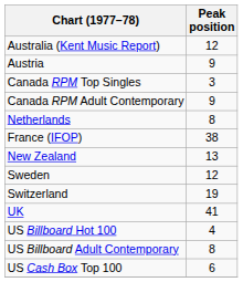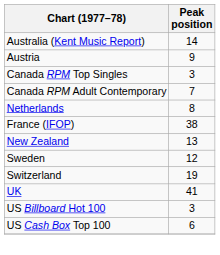 <table class="wikitable sortable">
 <tr>
 <th align="left">Chart (1977–78)</th>
 <th align="left">Peak<br>position</th>
 </tr>
 <tr>
 <td>Australia (<a href='#'>Kent Music Report</a>)</td>
-<td style="text-align:center;">12</td>
+<td style="text-align:center;">14</td>
 </tr>
 <tr>
 <td align="left">Austria</td>
 <td style="text-align:center;">9</td>
 </tr>
 <tr>
 <td>Canada <a href='#'><em>RPM</em></a> Top Singles</td>
 <td style="text-align:center;">3</td>
 </tr>
 <tr>
 <td>Canada <em>RPM</em> Adult Contemporary</td>
-<td style="text-align:center;">9</td>
+<td style="text-align:center;">7</td>
 </tr>
 <tr>
 <td align="left"><a href='#'>Netherlands</a></td>
 <td style="text-align:center;">8</td>
 </tr>
 <tr>
 <td>France (<a href='#'>IFOP</a>)</td>
 <td align="center">38</td>
 </tr>
 <tr>
 <td align="left"><a href='#'>New Zealand</a></td>
 <td style="text-align:center;">13</td>
 </tr>
 <tr>
 <td align="left">Sweden</td>
 <td style="text-align:center;">12</td>
 </tr>
 <tr>
 <td align="left">Switzerland</td>
 <td style="text-align:center;">19</td>
 </tr>
 <tr>
 <td align="left"><a href='#'>UK</a></td>
 <td style="text-align:center;">41</td>
 </tr>
 <tr>
 <td align="left">US <a href='#'><em>Billboard</em> Hot 100</a></td>
-<td style="text-align:center;">4</td>
-</tr>
-<tr>
-<td align="left">US <em>Billboard</em> <a href='#'>Adult Contemporary</a></td>
-<td style="text-align:center;">8</td>
+<td style="text-align:center;">3</td>
 </tr>
 <tr>
 <td align="left">US <em><a href='#'>Cash Box</a></em> Top 100</td>
 <td style="text-align:center;">6</td>
 </tr>
 <tr>
 </tr>
 </table>
